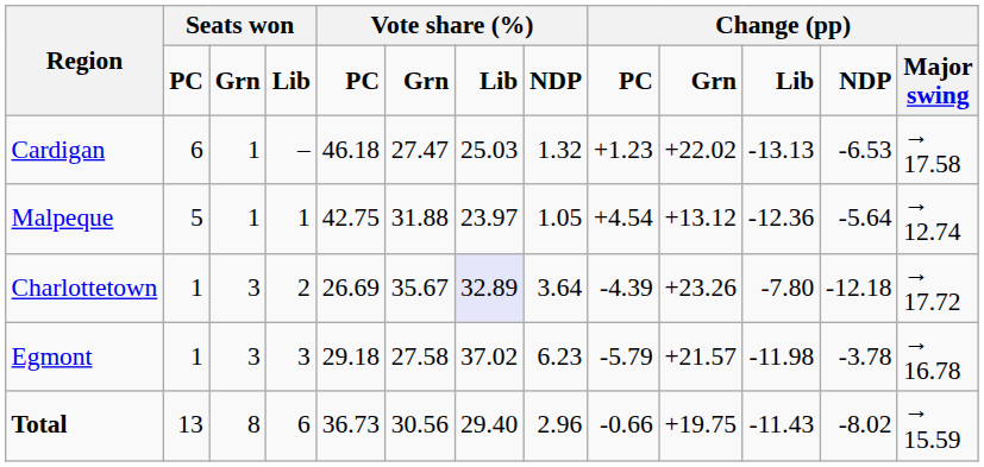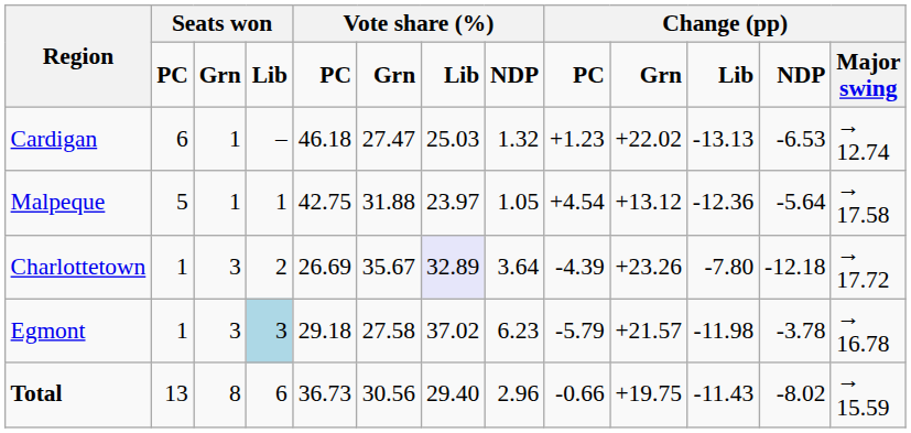 <table class="wikitable" style="text-align:right;">
 <tr>
 <th rowspan="2">Region</th>
 <th colspan="3">Seats won</th>
 <th colspan="4">Vote share (%)</th>
 <th colspan="5">Change (pp)</th>
 </tr>
 <tr>
 <td><strong>PC</strong></td>
 <td><strong>Grn</strong></td>
 <td><strong>Lib</strong></td>
 <td><strong>PC</strong></td>
 <td><strong>Grn</strong></td>
 <td><strong>Lib</strong></td>
 <td><strong>NDP</strong></td>
 <td><strong>PC</strong></td>
 <td><strong>Grn</strong></td>
 <td><strong>Lib</strong></td>
 <td><strong>NDP</strong></td>
 <th>Major <a href='#'>swing</a></th>
 </tr>
 <tr>
 <td style="text-align:left;"><a href='#'>Cardigan</a></td>
 <td>6</td>
 <td>1</td>
 <td>–</td>
 <td>46.18</td>
 <td>27.47</td>
 <td>25.03</td>
 <td>1.32</td>
 <td>+1.23</td>
 <td>+22.02</td>
 <td>-13.13</td>
 <td>-6.53</td>
-<td style="text-align:left;">→ 17.58</td>
+<td style="text-align:left;">→ 12.74</td>
 </tr>
 <tr>
 <td style="text-align:left;"><a href='#'>Malpeque</a></td>
 <td>5</td>
 <td>1</td>
 <td>1</td>
 <td>42.75</td>
 <td>31.88</td>
 <td>23.97</td>
 <td>1.05</td>
 <td>+4.54</td>
 <td>+13.12</td>
 <td>-12.36</td>
 <td>-5.64</td>
-<td style="text-align:left;">→ 12.74</td>
+<td style="text-align:left;">→ 17.58</td>
 </tr>
 <tr>
 <td style="text-align:left;"><a href='#'>Charlottetown</a></td>
 <td>1</td>
 <td>3</td>
 <td>2</td>
 <td>26.69</td>
 <td>35.67</td>
 <td style="background: lavender;">32.89</td>
 <td>3.64</td>
 <td>-4.39</td>
 <td>+23.26</td>
 <td>-7.80</td>
 <td>-12.18</td>
 <td style="text-align:left;">→ 17.72</td>
 </tr>
 <tr>
 <td style="text-align:left;"><a href='#'>Egmont</a></td>
 <td>1</td>
 <td>3</td>
-<td>3</td>
+<td style="background: lightblue;">3</td>
 <td>29.18</td>
 <td>27.58</td>
 <td>37.02</td>
 <td>6.23</td>
 <td>-5.79</td>
 <td>+21.57</td>
 <td>-11.98</td>
 <td>-3.78</td>
 <td style="text-align:left;">→ 16.78</td>
 </tr>
 <tr>
 <td style="text-align:left;"><strong>Total</strong></td>
 <td>13</td>
 <td>8</td>
 <td>6</td>
 <td>36.73</td>
 <td>30.56</td>
 <td>29.40</td>
 <td>2.96</td>
 <td>-0.66</td>
 <td>+19.75</td>
 <td>-11.43</td>
 <td>-8.02</td>
 <td style="text-align:left;">→ 15.59</td>
 </tr>
 </table>
